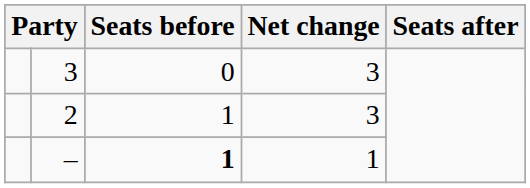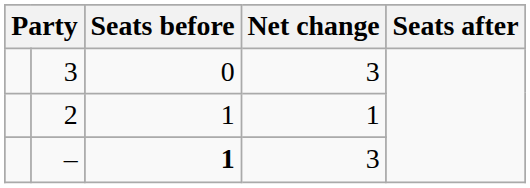 <table class=wikitable style="text-align:right">
 <tr>
 <th colspan="2">Party</th>
 <th>Seats before</th>
 <th>Net change</th>
 <th>Seats after</th>
 </tr>
 <tr>
 <td></td>
 <td>3</td>
 <td> 0</td>
 <td>3</td>
 </tr>
 <tr>
 <td></td>
 <td>2</td>
 <td> 1</td>
-<td>3</td>
+<td>1</td>
 </tr>
 <tr>
 <td></td>
 <td>–</td>
 <td><strong> 1</strong></td>
-<td>1</td>
+<td>3</td>
 </tr>
 </table>
